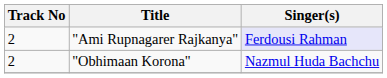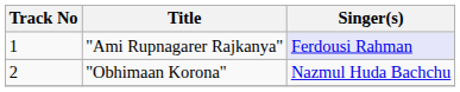 <table class="wikitable">
 <tr>
 <th>Track No</th>
 <th>Title</th>
 <th>Singer(s)</th>
 </tr>
 <tr>
-<td>2</td>
+<td>1</td>
 <td>"Ami Rupnagarer Rajkanya"</td>
 <td style="background: lavender;"><a href='#'>Ferdousi Rahman</a></td>
 </tr>
 <tr>
 <td>2</td>
 <td>"Obhimaan Korona"</td>
 <td><a href='#'>Nazmul Huda Bachchu</a></td>
 </tr>
 <tr>
 </tr>
 </table>
